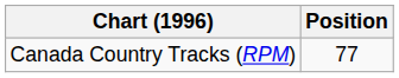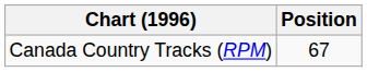 <table class="wikitable sortable">
 <tr>
 <th scope="col">Chart (1996)</th>
 <th scope="col">Position</th>
 </tr>
 <tr>
 <td>Canada Country Tracks (<em><a href='#'>RPM</a></em>)</td>
-<td align="center">77</td>
+<td align="center">67</td>
 </tr>
 </table>
